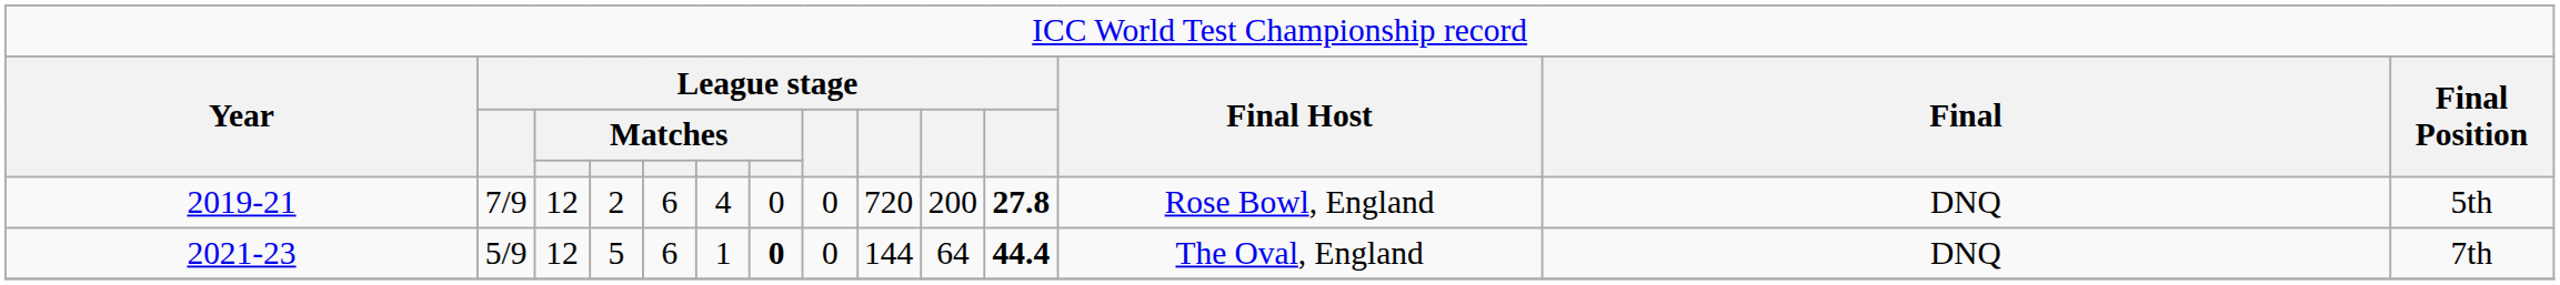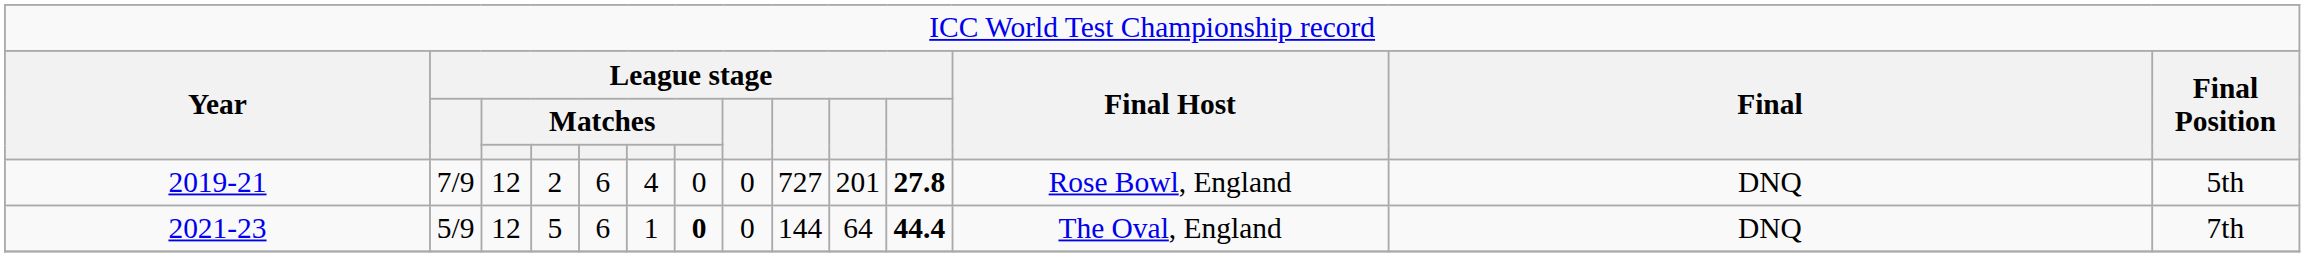 <table class="wikitable" style="text-align: center">
 <tr>
 <td colspan="19"><a href='#'>ICC World Test Championship record</a></td>
 </tr>
 <tr>
 <th width="245" rowspan="3">Year</th>
 <th colspan="10">League stage</th>
 <th width="250" ! rowspan="3">Final Host</th>
 <th width="450" rowspan="3">Final</th>
 <th width="75" rowspan="3">Final Position</th>
 </tr>
 <tr>
 <th width="20" rowspan="2"></th>
 <th colspan="5">Matches</th>
 <th width="20" rowspan="2"></th>
 <th width="20" rowspan="2"></th>
 <th width="20" rowspan="2"></th>
 <th width="20" rowspan="2"></th>
 </tr>
 <tr>
 <th width="20"></th>
 <th width="20"></th>
 <th width="20"></th>
 <th width="20"></th>
 <th width="20"></th>
 </tr>
 <tr>
 <td><a href='#'>2019-21</a></td>
 <td>7/9</td>
 <td>12</td>
 <td>2</td>
 <td>6</td>
 <td>4</td>
 <td>0</td>
 <td>0</td>
-<td>720</td>
-<td>200</td>
+<td>727</td>
+<td>201</td>
 <td><strong>27.8</strong></td>
 <td><a href='#'>Rose Bowl</a>, England</td>
 <td>DNQ</td>
 <td>5th</td>
 </tr>
 <tr>
 <td><a href='#'>2021-23</a></td>
 <td>5/9</td>
 <td>12</td>
 <td>5</td>
 <td>6</td>
 <td>1</td>
 <td><strong>0</strong></td>
 <td>0</td>
 <td>144</td>
 <td>64</td>
 <td><strong>44.4</strong></td>
 <td><a href='#'>The Oval</a>, England</td>
 <td>DNQ</td>
 <td>7th</td>
 </tr>
 <tr>
 </tr>
 </table>
